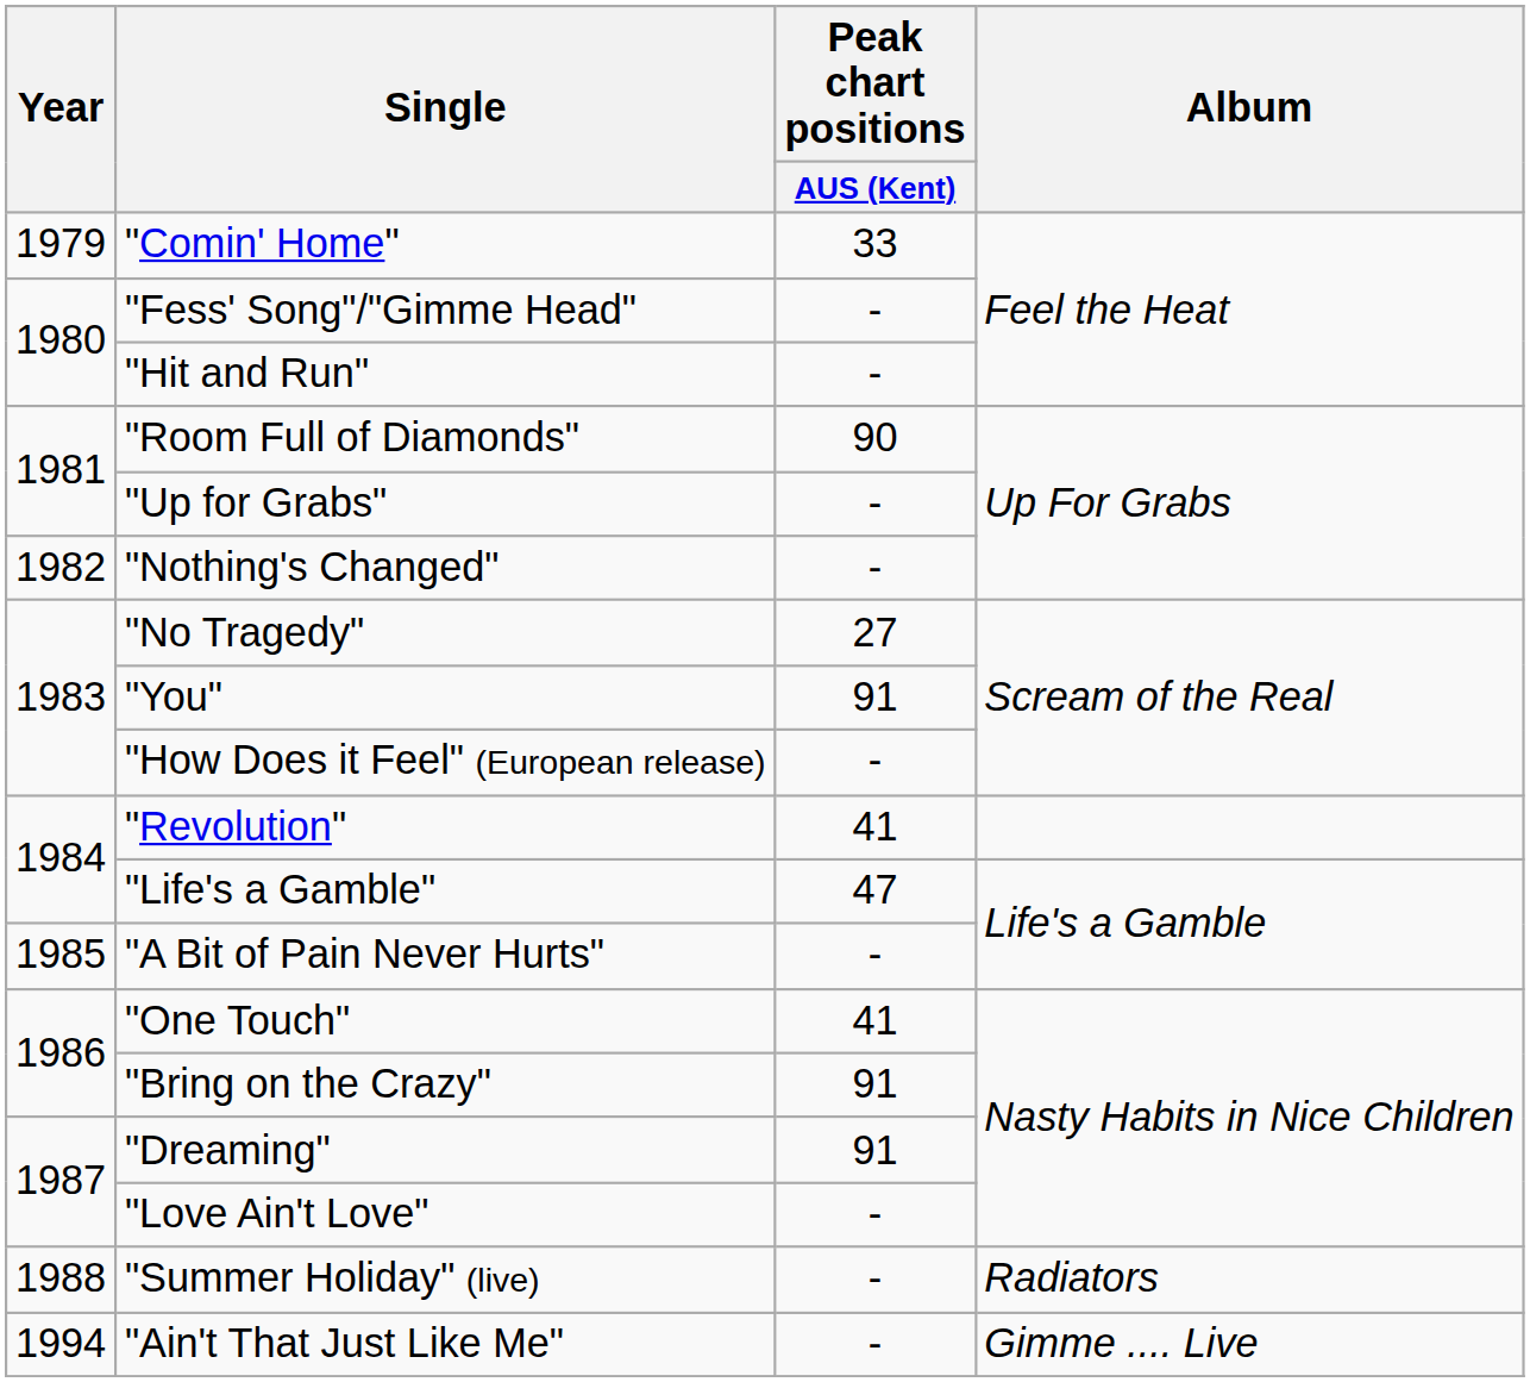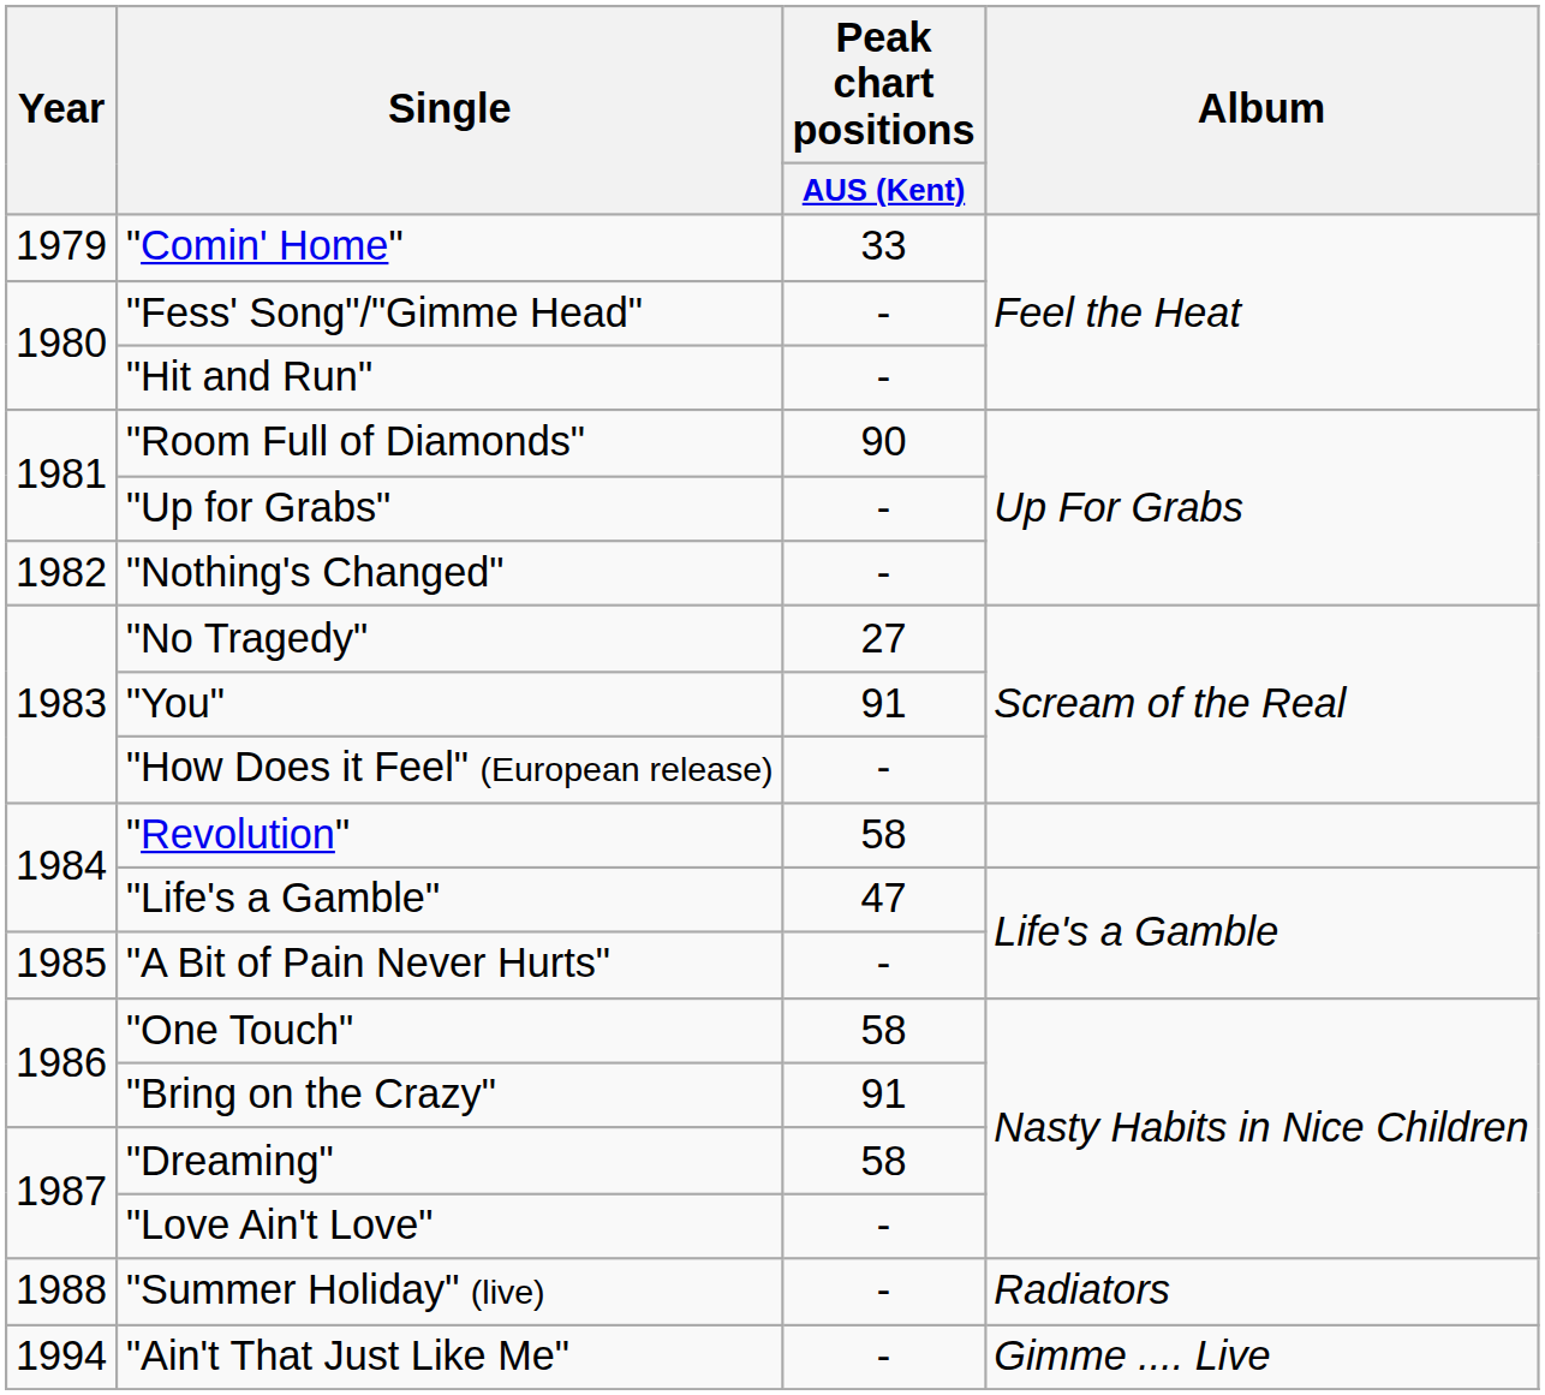 <table class="wikitable">
 <tr>
 <th rowspan="2">Year</th>
 <th rowspan="2">Single</th>
 <th colspan="1">Peak chart positions</th>
 <th rowspan="2">Album</th>
 </tr>
 <tr>
 <th style="width:3em;font-size:75%"><a href='#'>AUS (Kent)</a></th>
 </tr>
 <tr>
 <td rowspan="1">1979</td>
 <td>"<a href='#'>Comin' Home</a>"</td>
 <td align="center">33</td>
 <td rowspan="3"><em>Feel the Heat</em></td>
 </tr>
 <tr>
 <td rowspan="2">1980</td>
 <td>"Fess' Song"/"Gimme Head"</td>
 <td align="center">-</td>
 </tr>
 <tr>
 <td>"Hit and Run"</td>
 <td align="center">-</td>
 </tr>
 <tr>
 <td rowspan="2">1981</td>
 <td>"Room Full of Diamonds"</td>
 <td align="center">90</td>
 <td rowspan="3"><em>Up For Grabs</em></td>
 </tr>
 <tr>
 <td>"Up for Grabs"</td>
 <td align="center">-</td>
 </tr>
 <tr>
 <td rowspan="1">1982</td>
 <td>"Nothing's Changed"</td>
 <td align="center">-</td>
 </tr>
 <tr>
 <td rowspan="3">1983</td>
 <td>"No Tragedy"</td>
 <td align="center">27</td>
 <td rowspan="3"><em>Scream of the Real</em></td>
 </tr>
 <tr>
 <td>"You"</td>
 <td align="center">91</td>
 </tr>
 <tr>
 <td>"How Does it Feel" <small>(European release)</small></td>
 <td align="center">-</td>
 </tr>
 <tr>
 <td rowspan="2">1984</td>
 <td>"<a href='#'>Revolution</a>"</td>
-<td align="center">41</td>
+<td align="center">58</td>
 <td><em></em></td>
 </tr>
 <tr>
 <td>"Life's a Gamble"</td>
 <td align="center">47</td>
 <td rowspan="2"><em>Life's a Gamble</em></td>
 </tr>
 <tr>
 <td rowspan="1">1985</td>
 <td>"A Bit of Pain Never Hurts"</td>
 <td align="center">-</td>
 </tr>
 <tr>
 <td rowspan="2">1986</td>
 <td>"One Touch"</td>
-<td align="center">41</td>
+<td align="center">58</td>
 <td rowspan="4"><em>Nasty Habits in Nice Children</em></td>
 </tr>
 <tr>
 <td>"Bring on the Crazy"</td>
 <td align="center">91</td>
 </tr>
 <tr>
 <td rowspan="2">1987</td>
 <td>"Dreaming"</td>
-<td align="center">91</td>
+<td align="center">58</td>
 </tr>
 <tr>
 <td>"Love Ain't Love"</td>
 <td align="center">-</td>
 </tr>
 <tr>
 <td rowspan="1">1988</td>
 <td>"Summer Holiday" <small> (live) </small></td>
 <td align="center">-</td>
 <td><em>Radiators</em></td>
 </tr>
 <tr>
 <td rowspan="1">1994</td>
 <td>"Ain't That Just Like Me"</td>
 <td align="center">-</td>
 <td><em>Gimme .... Live</em></td>
 </tr>
 <tr>
 </tr>
 </table>
